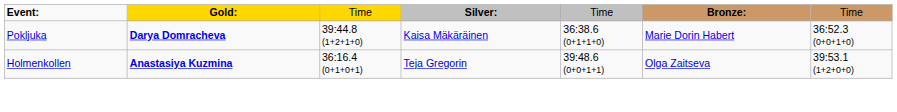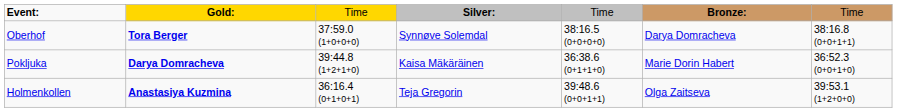 <table class="wikitable" width=85%>
 <tr>
 <td><strong>Event:</strong></td>
 <td style="text-align:center;background-color:gold;"><strong>Gold:</strong></td>
 <td style="text-align:center;background-color:gold;">Time</td>
 <td style="text-align:center;background-color:silver;"><strong>Silver:</strong></td>
 <td style="text-align:center;background-color:silver;">Time</td>
 <td style="text-align:center;background-color:#CC9966;"><strong>Bronze:</strong></td>
 <td style="text-align:center;background-color:#CC9966;">Time</td>
+</tr>
+<tr>
+<td><a href='#'>Oberhof</a><br></td>
+<td><strong><a href='#'>Tora Berger</a></strong><br><small></small></td>
+<td>37:59.0<br><small>(1+0+0+0)</small></td>
+<td><a href='#'>Synnøve Solemdal</a><br><small></small></td>
+<td>38:16.5<br><small>(0+0+0+0)</small></td>
+<td><a href='#'>Darya Domracheva</a><br><small></small></td>
+<td>38:16.8<br><small>(0+0+1+1)</small></td>
 </tr>
 <tr>
 <td><a href='#'>Pokljuka</a><br></td>
 <td><strong><a href='#'>Darya Domracheva</a></strong><br><small></small></td>
 <td>39:44.8<br><small>(1+2+1+0)</small></td>
 <td><a href='#'>Kaisa Mäkäräinen</a><br><small></small></td>
 <td>36:38.6<br><small>(0+1+1+0)</small></td>
 <td><a href='#'>Marie Dorin Habert</a><br><small></small></td>
 <td>36:52.3<br><small>(0+0+1+0)</small></td>
 </tr>
 <tr>
 <td><a href='#'>Holmenkollen</a><br></td>
 <td><strong><a href='#'>Anastasiya Kuzmina</a></strong><br><small></small></td>
 <td>36:16.4<br><small>(0+1+0+1)</small></td>
 <td><a href='#'>Teja Gregorin</a><br><small></small></td>
 <td>39:48.6<br><small>(0+0+1+1)</small></td>
 <td><a href='#'>Olga Zaitseva</a><br><small></small></td>
 <td>39:53.1<br><small>(1+2+0+0)</small></td>
 </tr>
 </table>
